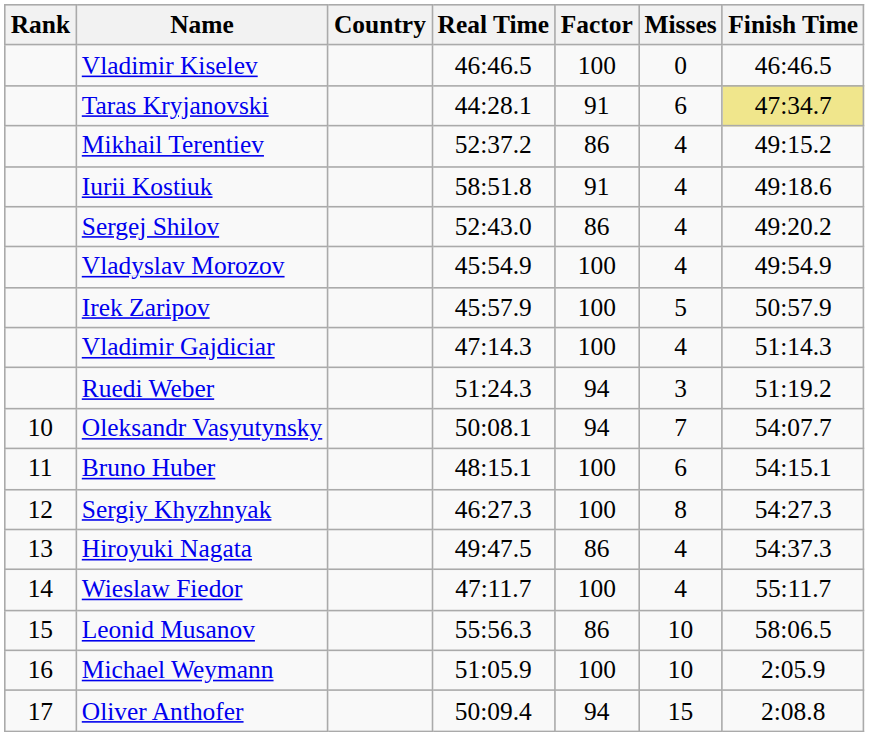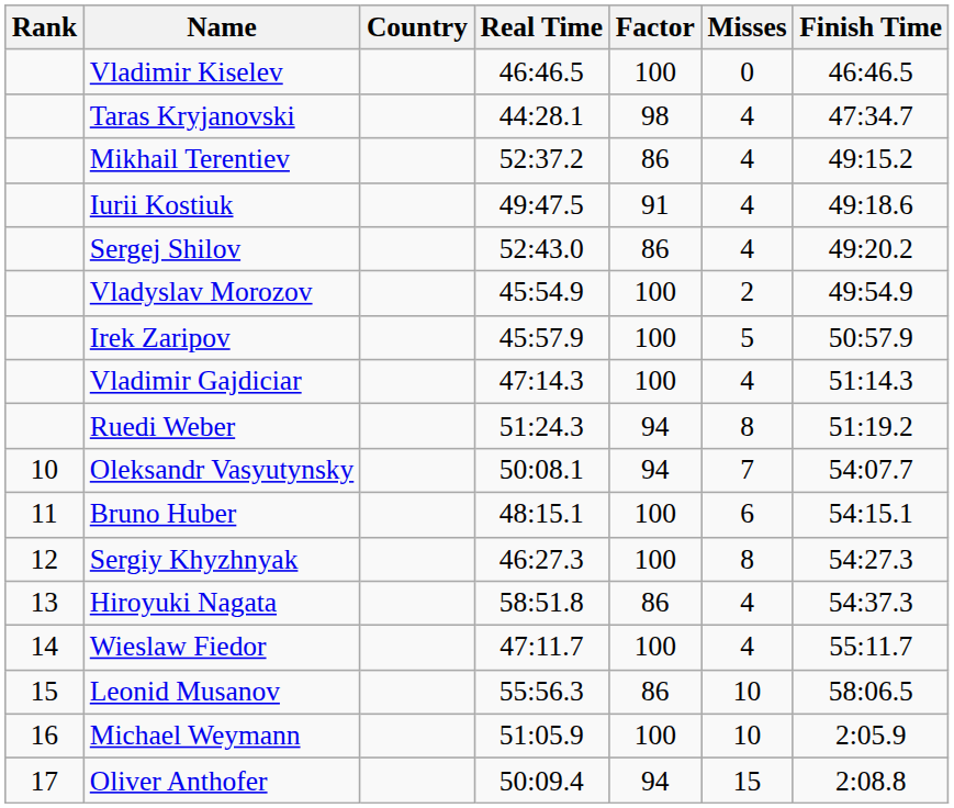 <table class="wikitable sortable" style="text-align:center">
 <tr>
 <th>Rank</th>
 <th>Name</th>
 <th>Country</th>
 <th>Real Time</th>
 <th>Factor</th>
 <th>Misses</th>
 <th>Finish Time</th>
 </tr>
 <tr>
 <td></td>
 <td align=left><a href='#'>Vladimir Kiselev</a></td>
 <td align=left></td>
 <td>46:46.5</td>
 <td>100</td>
 <td>0</td>
 <td>46:46.5</td>
 </tr>
 <tr>
 <td></td>
 <td align=left><a href='#'>Taras Kryjanovski</a></td>
 <td align=left></td>
 <td>44:28.1</td>
-<td>91</td>
-<td>6</td>
-<td style="background: khaki;">47:34.7</td>
+<td>98</td>
+<td>4</td>
+<td>47:34.7</td>
 </tr>
 <tr>
 <td></td>
 <td align=left><a href='#'>Mikhail Terentiev</a></td>
 <td align=left></td>
 <td>52:37.2</td>
 <td>86</td>
 <td>4</td>
 <td>49:15.2</td>
 </tr>
 <tr>
 <td></td>
 <td align=left><a href='#'>Iurii Kostiuk</a></td>
 <td align=left></td>
-<td>58:51.8</td>
+<td>49:47.5</td>
 <td>91</td>
 <td>4</td>
 <td>49:18.6</td>
 </tr>
 <tr>
 <td></td>
 <td align=left><a href='#'>Sergej Shilov</a></td>
 <td align=left></td>
 <td>52:43.0</td>
 <td>86</td>
 <td>4</td>
 <td>49:20.2</td>
 </tr>
 <tr>
 <td></td>
 <td align=left><a href='#'>Vladyslav Morozov</a></td>
 <td align=left></td>
 <td>45:54.9</td>
 <td>100</td>
-<td>4</td>
+<td>2</td>
 <td>49:54.9</td>
 </tr>
 <tr>
 <td></td>
 <td align=left><a href='#'>Irek Zaripov</a></td>
 <td align=left></td>
 <td>45:57.9</td>
 <td>100</td>
 <td>5</td>
 <td>50:57.9</td>
 </tr>
 <tr>
 <td></td>
 <td align=left><a href='#'>Vladimir Gajdiciar</a></td>
 <td align=left></td>
 <td>47:14.3</td>
 <td>100</td>
 <td>4</td>
 <td>51:14.3</td>
 </tr>
 <tr>
 <td></td>
 <td align=left><a href='#'>Ruedi Weber</a></td>
 <td align=left></td>
 <td>51:24.3</td>
 <td>94</td>
-<td>3</td>
+<td>8</td>
 <td>51:19.2</td>
 </tr>
 <tr>
 <td>10</td>
 <td align=left><a href='#'>Oleksandr Vasyutynsky</a></td>
 <td align=left></td>
 <td>50:08.1</td>
 <td>94</td>
 <td>7</td>
 <td>54:07.7</td>
 </tr>
 <tr>
 <td>11</td>
 <td align=left><a href='#'>Bruno Huber</a></td>
 <td align=left></td>
 <td>48:15.1</td>
 <td>100</td>
 <td>6</td>
 <td>54:15.1</td>
 </tr>
 <tr>
 <td>12</td>
 <td align=left><a href='#'>Sergiy Khyzhnyak</a></td>
 <td align=left></td>
 <td>46:27.3</td>
 <td>100</td>
 <td>8</td>
 <td>54:27.3</td>
 </tr>
 <tr>
 <td>13</td>
 <td align=left><a href='#'>Hiroyuki Nagata</a></td>
 <td align=left></td>
-<td>49:47.5</td>
+<td>58:51.8</td>
 <td>86</td>
 <td>4</td>
 <td>54:37.3</td>
 </tr>
 <tr>
 <td>14</td>
 <td align=left><a href='#'>Wieslaw Fiedor</a></td>
 <td align=left></td>
 <td>47:11.7</td>
 <td>100</td>
 <td>4</td>
 <td>55:11.7</td>
 </tr>
 <tr>
 <td>15</td>
 <td align=left><a href='#'>Leonid Musanov</a></td>
 <td align=left></td>
 <td>55:56.3</td>
 <td>86</td>
 <td>10</td>
 <td>58:06.5</td>
 </tr>
 <tr>
 <td>16</td>
 <td align=left><a href='#'>Michael Weymann</a></td>
 <td align=left></td>
 <td>51:05.9</td>
 <td>100</td>
 <td>10</td>
 <td>2:05.9</td>
 </tr>
 <tr>
 <td>17</td>
 <td align=left><a href='#'>Oliver Anthofer</a></td>
 <td align=left></td>
 <td>50:09.4</td>
 <td>94</td>
 <td>15</td>
 <td>2:08.8</td>
 </tr>
 </table>
